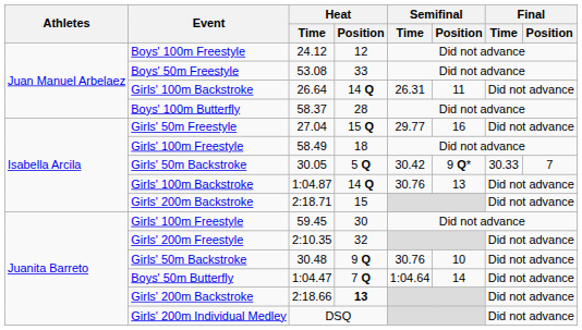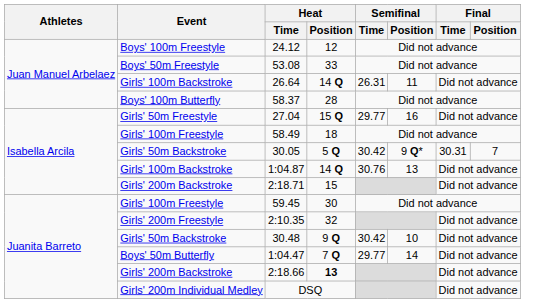 <table class="wikitable" border="1" style="font-size:90%">
 <tr>
 <th rowspan=2>Athletes</th>
 <th rowspan=2>Event</th>
 <th colspan=2>Heat</th>
 <th colspan=2>Semifinal</th>
 <th colspan=2>Final</th>
 </tr>
 <tr>
 <th>Time</th>
 <th>Position</th>
 <th>Time</th>
 <th>Position</th>
 <th>Time</th>
 <th>Position</th>
 </tr>
 <tr>
 <td rowspan=4><a href='#'>Juan Manuel Arbelaez</a></td>
 <td><a href='#'>Boys' 100m Freestyle</a></td>
 <td align=center>24.12</td>
 <td align=center>12</td>
 <td colspan="4" align=center>Did not advance</td>
 </tr>
 <tr>
 <td><a href='#'>Boys' 50m Freestyle</a></td>
 <td align=center>53.08</td>
 <td align=center>33</td>
 <td colspan="4" align=center>Did not advance</td>
 </tr>
 <tr>
 <td><a href='#'>Girls' 100m Backstroke</a></td>
 <td align=center>26.64</td>
 <td align=center>14 <strong>Q</strong></td>
 <td align=center>26.31</td>
 <td align=center>11</td>
 <td colspan="2" align=center>Did not advance</td>
 </tr>
 <tr>
 <td><a href='#'>Boys' 100m Butterfly</a></td>
 <td align=center>58.37</td>
 <td align=center>28</td>
 <td colspan="4" align=center>Did not advance</td>
 </tr>
 <tr>
 <td rowspan=5><a href='#'>Isabella Arcila</a></td>
 <td><a href='#'>Girls' 50m Freestyle</a></td>
 <td align=center>27.04</td>
 <td align=center>15 <strong>Q</strong></td>
 <td align=center>29.77</td>
 <td align=center>16</td>
 <td colspan="2" align=center>Did not advance</td>
 </tr>
 <tr>
 <td><a href='#'>Girls' 100m Freestyle</a></td>
 <td align=center>58.49</td>
 <td align=center>18</td>
 <td colspan="4" align=center>Did not advance</td>
 </tr>
 <tr>
 <td><a href='#'>Girls' 50m Backstroke</a></td>
 <td align=center>30.05</td>
 <td align=center>5 <strong>Q</strong></td>
 <td align=center>30.42</td>
 <td align=center>9 <strong>Q</strong>*</td>
-<td align=center>30.33</td>
+<td align=center>30.31</td>
 <td align=center>7</td>
 </tr>
 <tr>
 <td><a href='#'>Girls' 100m Backstroke</a></td>
 <td align=center>1:04.87</td>
 <td align=center>14 <strong>Q</strong></td>
 <td align=center>30.76</td>
 <td align=center>13</td>
 <td colspan="2" align=center>Did not advance</td>
 </tr>
 <tr>
 <td><a href='#'>Girls' 200m Backstroke</a></td>
 <td align=center>2:18.71</td>
 <td align=center>15</td>
 <td colspan=2 bgcolor=#DCDCDC></td>
 <td colspan="2" align=center>Did not advance</td>
 </tr>
 <tr>
 <td rowspan=6><a href='#'>Juanita Barreto</a></td>
 <td><a href='#'>Girls' 100m Freestyle</a></td>
 <td align=center>59.45</td>
 <td align=center>30</td>
 <td colspan="4" align=center>Did not advance</td>
 </tr>
 <tr>
 <td><a href='#'>Girls' 200m Freestyle</a></td>
 <td align=center>2:10.35</td>
 <td align=center>32</td>
 <td colspan=2 bgcolor=#DCDCDC></td>
 <td colspan="2" align=center>Did not advance</td>
 </tr>
 <tr>
 <td><a href='#'>Girls' 50m Backstroke</a></td>
 <td align=center>30.48</td>
 <td align=center>9 <strong>Q</strong></td>
-<td align=center>30.76</td>
+<td align=center>30.42</td>
 <td align=center>10</td>
 <td colspan="2" align=center>Did not advance</td>
 </tr>
 <tr>
 <td><a href='#'>Boys' 50m Butterfly</a></td>
 <td align=center>1:04.47</td>
 <td align=center>7 <strong>Q</strong></td>
-<td align=center>1:04.64</td>
+<td align=center>29.77</td>
 <td align=center>14</td>
 <td colspan="2" align=center>Did not advance</td>
 </tr>
 <tr>
 <td><a href='#'>Girls' 200m Backstroke</a></td>
 <td align=center>2:18.66</td>
 <td align=center><strong>13</strong></td>
 <td colspan=2 bgcolor=#DCDCDC></td>
 <td colspan="2" align=center>Did not advance</td>
 </tr>
 <tr>
 <td><a href='#'>Girls' 200m Individual Medley</a></td>
 <td colspan="2" align=center>DSQ</td>
 <td colspan=2 bgcolor=#DCDCDC></td>
 <td colspan="2" align=center>Did not advance</td>
 </tr>
 </table>
